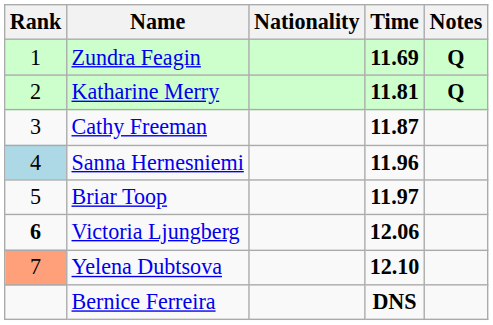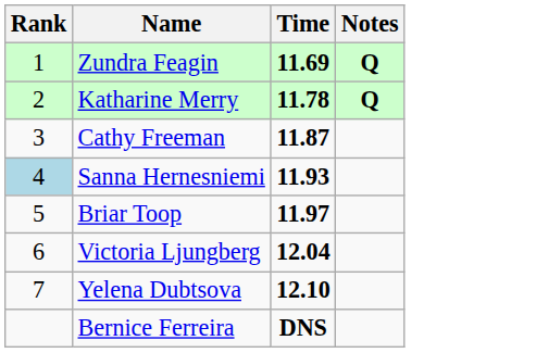 <table class="wikitable sortable" style="text-align:center">
 <tr>
 <th>Rank</th>
 <th>Name</th>
-<th>Nationality</th>
 <th>Time</th>
 <th>Notes</th>
 </tr>
 <tr bgcolor=ccffcc>
 <td>1</td>
 <td align=left><a href='#'>Zundra Feagin</a></td>
-<td align=left></td>
 <td><strong>11.69</strong></td>
 <td><strong>Q</strong></td>
 </tr>
 <tr bgcolor=ccffcc>
 <td>2</td>
 <td align=left><a href='#'>Katharine Merry</a></td>
-<td align=left></td>
-<td><strong>11.81</strong></td>
+<td><strong>11.78</strong></td>
 <td><strong>Q</strong></td>
 </tr>
 <tr>
 <td>3</td>
 <td align=left><a href='#'>Cathy Freeman</a></td>
-<td align=left></td>
 <td><strong>11.87</strong></td>
 <td></td>
 </tr>
 <tr>
 <td style="background: lightblue;">4</td>
 <td align=left><a href='#'>Sanna Hernesniemi</a></td>
-<td align=left></td>
-<td><strong>11.96</strong></td>
+<td><strong>11.93</strong></td>
 <td></td>
 </tr>
 <tr>
 <td>5</td>
 <td align=left><a href='#'>Briar Toop</a></td>
-<td align=left></td>
 <td><strong>11.97</strong></td>
 <td></td>
 </tr>
 <tr>
-<td><strong>6</strong></td>
+<td>6</td>
 <td align=left><a href='#'>Victoria Ljungberg</a></td>
-<td align=left></td>
-<td><strong>12.06</strong></td>
+<td><strong>12.04</strong></td>
 <td></td>
 </tr>
 <tr>
-<td style="background: lightsalmon;">7</td>
+<td>7</td>
 <td align=left><a href='#'>Yelena Dubtsova</a></td>
-<td align=left></td>
 <td><strong>12.10</strong></td>
 <td></td>
 </tr>
 <tr>
 <td></td>
 <td align=left><a href='#'>Bernice Ferreira</a></td>
-<td align=left></td>
 <td><strong>DNS</strong></td>
 <td></td>
 </tr>
 </table>
